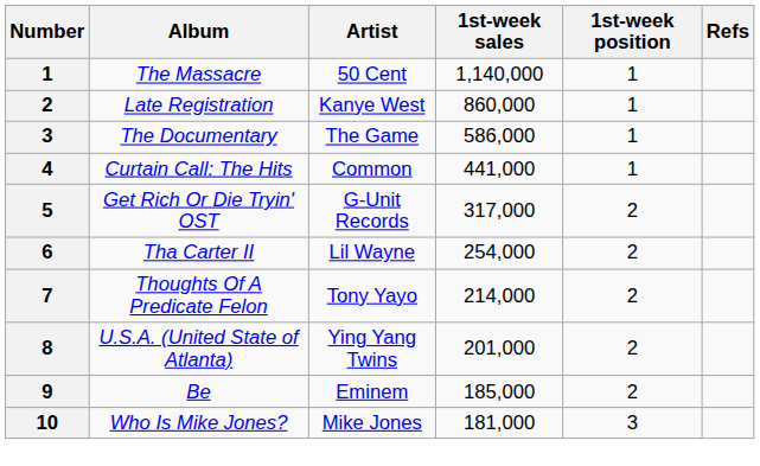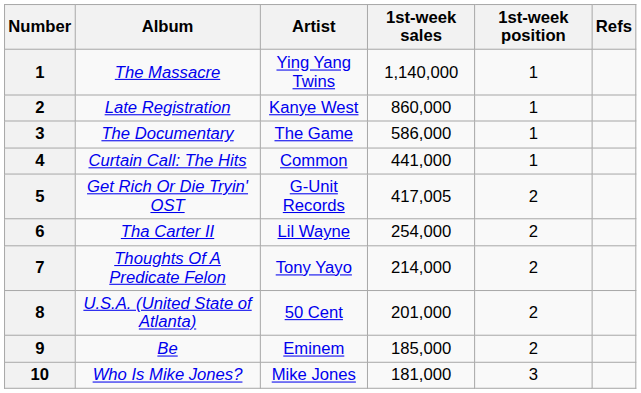 <table class="wikitable sortable" style="text-align:center;">
 <tr>
 <th scope="col">Number</th>
 <th scope="col">Album</th>
 <th scope="col">Artist</th>
 <th scope="col">1st-week sales</th>
 <th scope="col">1st-week position</th>
 <th scope="col">Refs</th>
 </tr>
 <tr>
 <th scope="row">1</th>
 <td><em><a href='#'>The Massacre</a></em></td>
-<td><a href='#'>50 Cent</a></td>
+<td><a href='#'>Ying Yang Twins</a></td>
 <td>1,140,000</td>
 <td>1</td>
 <td></td>
 </tr>
 <tr>
 <th scope="row">2</th>
 <td><em><a href='#'>Late Registration</a></em></td>
 <td><a href='#'>Kanye West</a></td>
 <td>860,000</td>
 <td>1</td>
 <td></td>
 </tr>
 <tr>
 <th scope="row">3</th>
 <td><em><a href='#'>The Documentary</a></em></td>
 <td><a href='#'>The Game</a></td>
 <td>586,000</td>
 <td>1</td>
 <td></td>
 </tr>
 <tr>
 <th scope="row">4</th>
 <td><em><a href='#'>Curtain Call: The Hits</a></em></td>
 <td><a href='#'>Common</a></td>
 <td>441,000</td>
 <td>1</td>
 <td></td>
 </tr>
 <tr>
 <th scope="row">5</th>
 <td><em><a href='#'>Get Rich Or Die Tryin' OST</a></em></td>
 <td><a href='#'>G-Unit Records</a></td>
-<td>317,000</td>
+<td>417,005</td>
 <td>2</td>
 <td></td>
 </tr>
 <tr>
 <th scope="row">6</th>
 <td><em><a href='#'>Tha Carter II</a></em></td>
 <td><a href='#'>Lil Wayne</a></td>
 <td>254,000</td>
 <td>2</td>
 <td></td>
 </tr>
 <tr>
 <th scope="row">7</th>
 <td><em><a href='#'>Thoughts Of A Predicate Felon</a></em></td>
 <td><a href='#'>Tony Yayo</a></td>
 <td>214,000</td>
 <td>2</td>
 <td></td>
 </tr>
 <tr>
 <th scope="row">8</th>
 <td><em><a href='#'>U.S.A. (United State of Atlanta)</a></em></td>
-<td><a href='#'>Ying Yang Twins</a></td>
+<td><a href='#'>50 Cent</a></td>
 <td>201,000</td>
 <td>2</td>
 <td></td>
 </tr>
 <tr>
 <th scope="row">9</th>
 <td><em><a href='#'>Be</a></em></td>
 <td><a href='#'>Eminem</a></td>
 <td>185,000</td>
 <td>2</td>
 <td></td>
 </tr>
 <tr>
 <th scope="row">10</th>
 <td><em><a href='#'>Who Is Mike Jones?</a></em></td>
 <td><a href='#'>Mike Jones</a></td>
 <td>181,000</td>
 <td>3</td>
 <td></td>
 </tr>
 </table>
